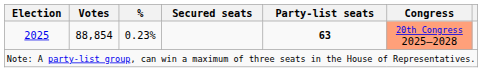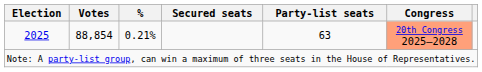 <table class="wikitable" style="text-align:center";>
 <tr>
 <th>Election</th>
 <th>Votes</th>
 <th>%</th>
 <th>Secured seats</th>
 <th>Party-list seats</th>
 <th>Congress</th>
 <th></th>
 </tr>
 <tr>
 <td><a href='#'>2025</a></td>
 <td>88,854</td>
-<td>0.23%</td>
+<td>0.21%</td>
 <td></td>
-<td><strong>63</strong></td>
+<td>63</td>
 <td style="background: lightsalmon;"><small><a href='#'>20th Congress</a></small><br>2025–2028</td>
 <td></td>
 </tr>
 <tr>
 <td colspan="9"><small>Note: A <a href='#'>party-list group</a>, can win a maximum of three seats in the House of Representatives.</small></td>
 </tr>
 </table>
